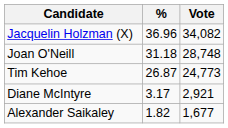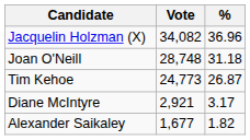 <table class="wikitable">
 <tr>
 <th bgcolor="#DDDDFF" width="170px">Candidate</th>
+<th bgcolor="#DDDDFF">Vote</th>
 <th bgcolor="#DDDDFF">%</th>
-<th bgcolor="#DDDDFF">Vote</th>
 </tr>
 <tr>
 <td><a href='#'>Jacquelin Holzman</a> (X)</td>
+<td>34,082</td>
 <td>36.96</td>
-<td>34,082</td>
 </tr>
 <tr>
 <td>Joan O'Neill</td>
+<td>28,748</td>
 <td>31.18</td>
-<td>28,748</td>
 </tr>
 <tr>
 <td>Tim Kehoe</td>
+<td>24,773</td>
 <td>26.87</td>
-<td>24,773</td>
 </tr>
 <tr>
 <td>Diane McIntyre</td>
+<td>2,921</td>
 <td>3.17</td>
-<td>2,921</td>
 </tr>
 <tr>
 <td>Alexander Saikaley</td>
+<td>1,677</td>
 <td>1.82</td>
-<td>1,677</td>
 </tr>
 </table>
